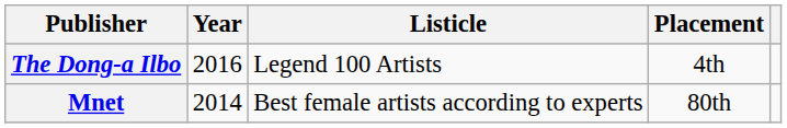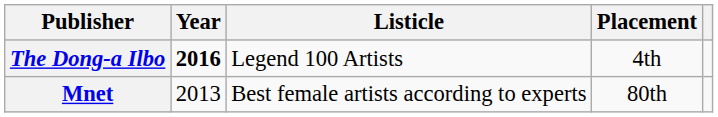 <table class="wikitable plainrowheaders" style="text-align:center">
 <tr>
 <th scope="col">Publisher</th>
 <th scope="col">Year</th>
 <th scope="col">Listicle</th>
 <th scope="col">Placement</th>
 <th scope="col" class="unsortable"></th>
 </tr>
 <tr>
 <th scope="row"><em><a href='#'>The Dong-a Ilbo</a></em></th>
-<td>2016</td>
+<td><strong>2016</strong></td>
 <td style="text-align:left;">Legend 100 Artists</td>
 <td>4th</td>
 <td></td>
 </tr>
 <tr>
 <th scope="row"><a href='#'>Mnet</a></th>
-<td>2014</td>
+<td>2013</td>
 <td style="text-align:left;">Best female artists according to experts</td>
 <td>80th</td>
 <td></td>
 </tr>
 </table>
